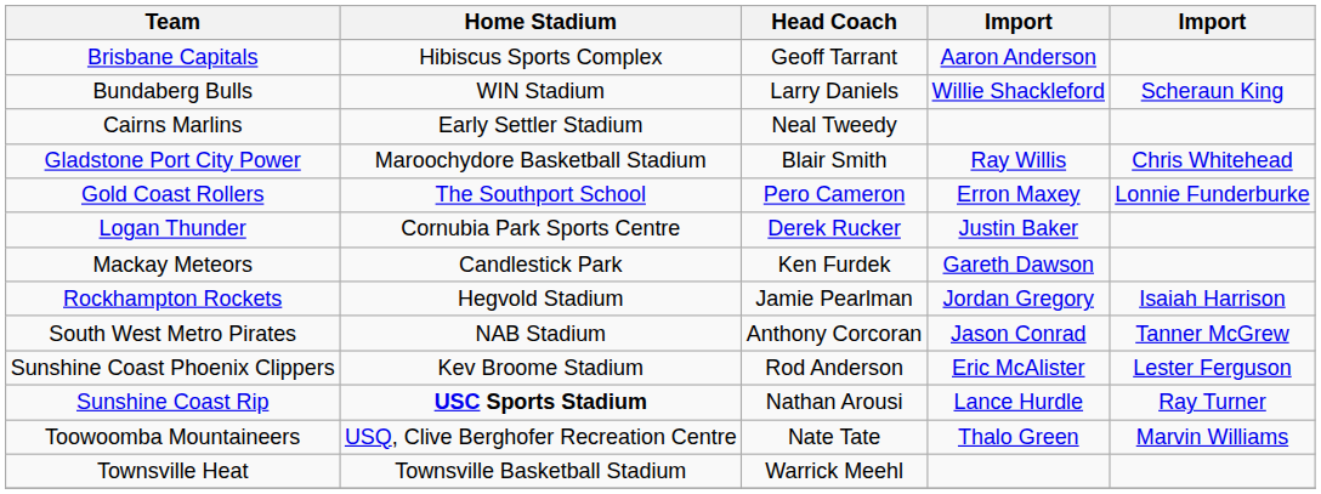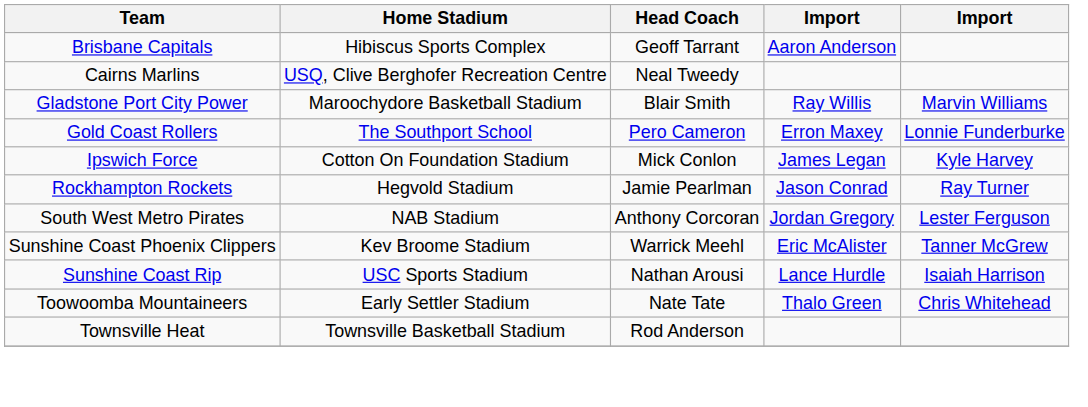 <table class="wikitable" style="text-align:center">
 <tr>
 <th>Team</th>
 <th>Home Stadium</th>
 <th>Head Coach</th>
 <th>Import</th>
 <th>Import</th>
 </tr>
 <tr>
 <td><a href='#'>Brisbane Capitals</a></td>
 <td>Hibiscus Sports Complex</td>
 <td>Geoff Tarrant</td>
 <td> <a href='#'>Aaron Anderson</a></td>
 <td></td>
 </tr>
 <tr>
-<td>Bundaberg Bulls</td>
-<td>WIN Stadium</td>
-<td>Larry Daniels</td>
-<td> <a href='#'>Willie Shackleford</a></td>
-<td> <a href='#'>Scheraun King</a></td>
-</tr>
-<tr>
 <td>Cairns Marlins</td>
-<td>Early Settler Stadium</td>
+<td><a href='#'>USQ</a>, Clive Berghofer Recreation Centre</td>
 <td>Neal Tweedy</td>
 <td></td>
 <td></td>
 </tr>
 <tr>
 <td><a href='#'>Gladstone Port City Power</a></td>
 <td>Maroochydore Basketball Stadium</td>
 <td>Blair Smith</td>
 <td> <a href='#'>Ray Willis</a></td>
-<td> <a href='#'>Chris Whitehead</a></td>
+<td> <a href='#'>Marvin Williams</a></td>
 </tr>
 <tr>
 <td><a href='#'>Gold Coast Rollers</a></td>
 <td><a href='#'>The Southport School</a></td>
 <td><a href='#'>Pero Cameron</a></td>
 <td> <a href='#'>Erron Maxey</a></td>
 <td> <a href='#'>Lonnie Funderburke</a></td>
 </tr>
 <tr>
-<td><a href='#'>Logan Thunder</a></td>
-<td>Cornubia Park Sports Centre</td>
-<td><a href='#'>Derek Rucker</a></td>
-<td> <a href='#'>Justin Baker</a></td>
-<td></td>
-</tr>
-<tr>
-<td>Mackay Meteors</td>
-<td>Candlestick Park</td>
-<td>Ken Furdek</td>
-<td> <a href='#'>Gareth Dawson</a></td>
-<td></td>
+<td><a href='#'>Ipswich Force</a></td>
+<td>Cotton On Foundation Stadium</td>
+<td>Mick Conlon</td>
+<td> <a href='#'>James Legan</a></td>
+<td> <a href='#'>Kyle Harvey</a></td>
 </tr>
 <tr>
 <td><a href='#'>Rockhampton Rockets</a></td>
 <td>Hegvold Stadium</td>
 <td>Jamie Pearlman</td>
-<td> <a href='#'>Jordan Gregory</a></td>
-<td> <a href='#'>Isaiah Harrison</a></td>
+<td> <a href='#'>Jason Conrad</a></td>
+<td> <a href='#'>Ray Turner</a></td>
 </tr>
 <tr>
 <td>South West Metro Pirates</td>
 <td>NAB Stadium</td>
 <td>Anthony Corcoran</td>
-<td> <a href='#'>Jason Conrad</a></td>
-<td> <a href='#'>Tanner McGrew</a></td>
+<td> <a href='#'>Jordan Gregory</a></td>
+<td> <a href='#'>Lester Ferguson</a></td>
 </tr>
 <tr>
 <td>Sunshine Coast Phoenix Clippers</td>
 <td>Kev Broome Stadium</td>
-<td>Rod Anderson</td>
+<td>Warrick Meehl</td>
 <td> <a href='#'>Eric McAlister</a></td>
-<td> <a href='#'>Lester Ferguson</a></td>
+<td> <a href='#'>Tanner McGrew</a></td>
 </tr>
 <tr>
 <td><a href='#'>Sunshine Coast Rip</a></td>
-<td><strong><a href='#'>USC</a> Sports Stadium</strong></td>
+<td><a href='#'>USC</a> Sports Stadium</td>
 <td>Nathan Arousi</td>
 <td> <a href='#'>Lance Hurdle</a></td>
-<td> <a href='#'>Ray Turner</a></td>
+<td> <a href='#'>Isaiah Harrison</a></td>
 </tr>
 <tr>
 <td>Toowoomba Mountaineers</td>
-<td><a href='#'>USQ</a>, Clive Berghofer Recreation Centre</td>
+<td>Early Settler Stadium</td>
 <td>Nate Tate</td>
 <td> <a href='#'>Thalo Green</a></td>
-<td> <a href='#'>Marvin Williams</a></td>
+<td> <a href='#'>Chris Whitehead</a></td>
 </tr>
 <tr>
 <td>Townsville Heat</td>
 <td>Townsville Basketball Stadium</td>
-<td>Warrick Meehl</td>
+<td>Rod Anderson</td>
 <td></td>
 <td></td>
 </tr>
 <tr>
 </tr>
 </table>
